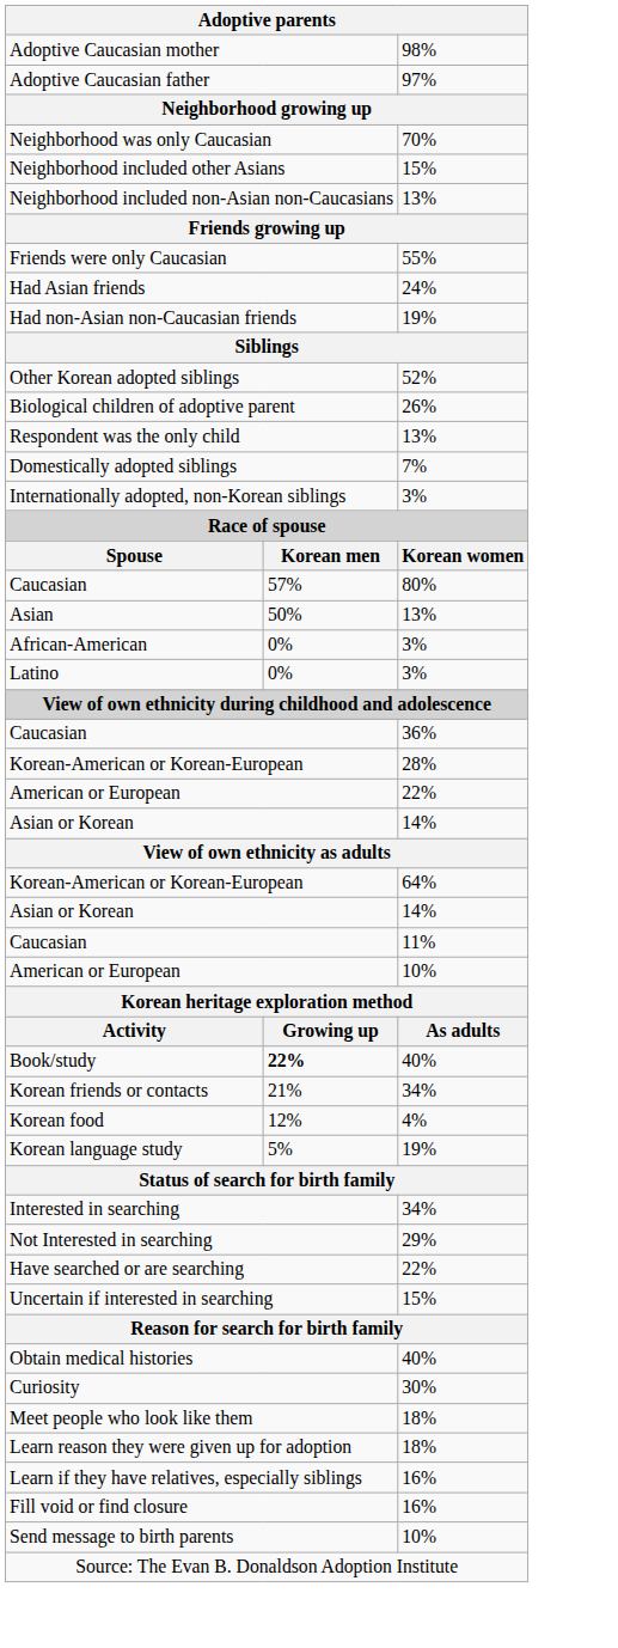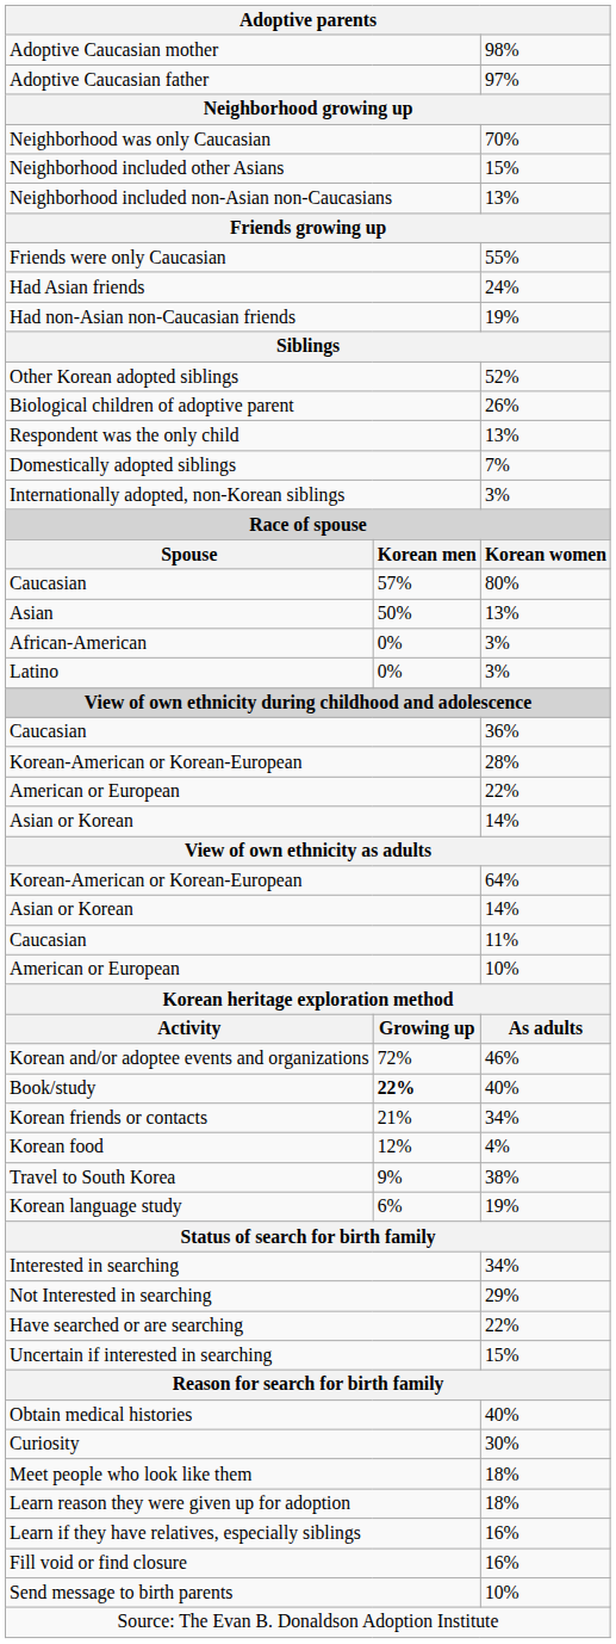 <table class="wikitable">
 <tr>
 <th colspan="3">Adoptive parents</th>
 </tr>
 <tr>
 <td colspan="2">Adoptive Caucasian mother</td>
 <td>98%</td>
 </tr>
 <tr>
 <td colspan="2">Adoptive Caucasian father</td>
 <td>97%</td>
 </tr>
 <tr>
 <th colspan="3">Neighborhood growing up</th>
 </tr>
 <tr>
 <td colspan="2">Neighborhood was only Caucasian</td>
 <td>70%</td>
 </tr>
 <tr>
 <td colspan="2">Neighborhood included other Asians</td>
 <td>15%</td>
 </tr>
 <tr>
 <td colspan="2">Neighborhood included non-Asian non-Caucasians</td>
 <td>13%</td>
 </tr>
 <tr>
 <th colspan="3">Friends growing up</th>
 </tr>
 <tr>
 <td colspan="2">Friends were only Caucasian</td>
 <td>55%</td>
 </tr>
 <tr>
 <td colspan="2">Had Asian friends</td>
 <td>24%</td>
 </tr>
 <tr>
 <td colspan="2">Had non-Asian non-Caucasian friends</td>
 <td>19%</td>
 </tr>
 <tr>
 <th colspan="3">Siblings</th>
 </tr>
 <tr>
 <td colspan="2">Other Korean adopted siblings</td>
 <td>52%</td>
 </tr>
 <tr>
 <td colspan="2">Biological children of adoptive parent</td>
 <td>26%</td>
 </tr>
 <tr>
 <td colspan="2">Respondent was the only child</td>
 <td>13%</td>
 </tr>
 <tr>
 <td colspan="2">Domestically adopted siblings</td>
 <td>7%</td>
 </tr>
 <tr>
 <td colspan="2">Internationally adopted, non-Korean siblings</td>
 <td>3%</td>
 </tr>
 <tr>
 <th colspan="3" style="background-color: lightgray;">Race of spouse</th>
 </tr>
 <tr>
 <th>Spouse</th>
 <th>Korean men</th>
 <th>Korean women</th>
 </tr>
 <tr>
 <td>Caucasian</td>
 <td>57%</td>
 <td>80%</td>
 </tr>
 <tr>
 <td>Asian</td>
 <td>50%</td>
 <td>13%</td>
 </tr>
 <tr>
 <td>African-American</td>
 <td>0%</td>
 <td>3%</td>
 </tr>
 <tr>
 <td>Latino</td>
 <td>0%</td>
 <td>3%</td>
 </tr>
 <tr>
 <th colspan="3" style="background-color: lightgray;">View of own ethnicity during childhood and adolescence</th>
 </tr>
 <tr>
 <td colspan="2">Caucasian</td>
 <td>36%</td>
 </tr>
 <tr>
 <td colspan="2">Korean-American or Korean-European</td>
 <td>28%</td>
 </tr>
 <tr>
 <td colspan="2">American or European</td>
 <td>22%</td>
 </tr>
 <tr>
 <td colspan="2">Asian or Korean</td>
 <td>14%</td>
 </tr>
 <tr>
 <th colspan="3">View of own ethnicity as adults</th>
 </tr>
 <tr>
 <td colspan="2">Korean-American or Korean-European</td>
 <td>64%</td>
 </tr>
 <tr>
 <td colspan="2">Asian or Korean</td>
 <td>14%</td>
 </tr>
 <tr>
 <td colspan="2">Caucasian</td>
 <td>11%</td>
 </tr>
 <tr>
 <td colspan="2">American or European</td>
 <td>10%</td>
 </tr>
 <tr>
 <th colspan="3">Korean heritage exploration method</th>
 </tr>
 <tr>
 <th>Activity</th>
 <th>Growing up</th>
 <th>As adults</th>
 </tr>
 <tr>
+<td>Korean and/or adoptee events and organizations</td>
+<td>72%</td>
+<td>46%</td>
+</tr>
+<tr>
 <td>Book/study</td>
 <td><strong>22%</strong></td>
 <td>40%</td>
 </tr>
 <tr>
 <td>Korean friends or contacts</td>
 <td>21%</td>
 <td>34%</td>
 </tr>
 <tr>
 <td>Korean food</td>
 <td>12%</td>
 <td>4%</td>
 </tr>
 <tr>
+<td>Travel to South Korea</td>
+<td>9%</td>
+<td>38%</td>
+</tr>
+<tr>
 <td>Korean language study</td>
-<td>5%</td>
+<td>6%</td>
 <td>19%</td>
 </tr>
 <tr>
 <th colspan="3">Status of search for birth family</th>
 </tr>
 <tr>
 <td colspan="2">Interested in searching</td>
 <td>34%</td>
 </tr>
 <tr>
 <td colspan="2">Not Interested in searching</td>
 <td>29%</td>
 </tr>
 <tr>
 <td colspan="2">Have searched or are searching</td>
 <td>22%</td>
 </tr>
 <tr>
 <td colspan="2">Uncertain if interested in searching</td>
 <td>15%</td>
 </tr>
 <tr>
 <th colspan="3">Reason for search for birth family</th>
 </tr>
 <tr>
 <td colspan="2">Obtain medical histories</td>
 <td>40%</td>
 </tr>
 <tr>
 <td colspan="2">Curiosity</td>
 <td>30%</td>
 </tr>
 <tr>
 <td colspan="2">Meet people who look like them</td>
 <td>18%</td>
 </tr>
 <tr>
 <td colspan="2">Learn reason they were given up for adoption</td>
 <td>18%</td>
 </tr>
 <tr>
 <td colspan="2">Learn if they have relatives, especially siblings</td>
 <td>16%</td>
 </tr>
 <tr>
 <td colspan="2">Fill void or find closure</td>
 <td>16%</td>
 </tr>
 <tr>
 <td colspan="2">Send message to birth parents</td>
 <td>10%</td>
 </tr>
 <tr>
 <td colspan="3" style="text-align: center">Source: The Evan B. Donaldson Adoption Institute</td>
 </tr>
 </table>
